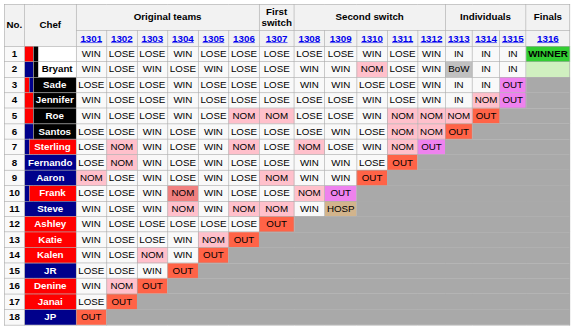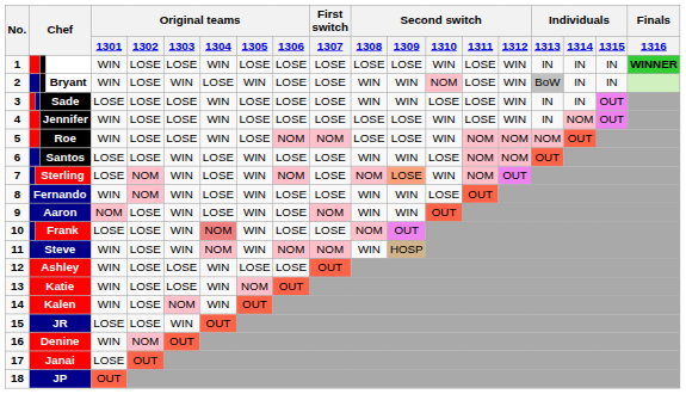 <table class="wikitable plainrowheaders" style="text-align:center">
 <tr>
 <th rowspan="2" scope="col">No.</th>
 <th colspan="5" rowspan="2">Chef</th>
 <th scope="col" colspan="6">Original teams</th>
 <th scope="col">First<br>switch</th>
 <th scope="col" colspan="5">Second switch</th>
 <th scope="col" colspan="3">Individuals</th>
 <th scope="col">Finals</th>
 </tr>
 <tr>
 <th scope="col"><a href='#'>1301</a></th>
 <th scope="col"><a href='#'>1302</a></th>
 <th scope="col"><a href='#'>1303</a></th>
 <th scope="col"><a href='#'>1304</a></th>
 <th scope="col"><a href='#'>1305</a></th>
 <th scope="col"><a href='#'>1306</a></th>
 <th scope="col"><a href='#'>1307</a></th>
 <th scope="col"><a href='#'>1308</a></th>
 <th scope="col"><a href='#'>1309</a></th>
 <th scope="col"><a href='#'>1310</a></th>
 <th scope="col"><a href='#'>1311</a></th>
 <th scope="col"><a href='#'>1312</a></th>
 <th scope="col"><a href='#'>1313</a></th>
 <th scope="col"><a href='#'>1314</a></th>
 <th scope="col"><a href='#'>1315</a></th>
 <th scope="col"><a href='#'>1316</a></th>
 </tr>
 <tr>
 <td scope="row"><strong>1</strong></td>
 <td colspan="3"  style="background:red; color:#fff;"></td>
 <td colspan="1"  style="background:black; color:#fff;"></td>
 <td colspan="1"  style="background:white; color:#000;"><strong></strong></td>
 <td>WIN</td>
 <td>LOSE</td>
 <td>LOSE</td>
 <td>WIN</td>
 <td>LOSE</td>
 <td>LOSE</td>
 <td>LOSE</td>
 <td>LOSE</td>
 <td>LOSE</td>
 <td>WIN</td>
 <td>LOSE</td>
 <td>WIN</td>
 <td>IN</td>
 <td>IN</td>
 <td>IN</td>
 <td style="background:limegreen;"><strong>WINNER</strong></td>
 </tr>
 <tr>
 <td scope="row"><strong>2</strong></td>
 <td colspan="3"  style="background:darkblue; color:#fff;"></td>
 <td colspan="1"  style="background:black; color:#fff;"></td>
 <td colspan="1"  style="background:white; color:#000;"><strong>Bryant</strong></td>
 <td>WIN</td>
 <td>LOSE</td>
 <td>WIN</td>
 <td>LOSE</td>
 <td>WIN</td>
 <td>LOSE</td>
 <td>LOSE</td>
 <td>WIN</td>
 <td>WIN</td>
 <td style="background:pink;">NOM</td>
 <td>LOSE</td>
 <td>WIN</td>
 <td style="background:silver;">BoW</td>
 <td>IN</td>
 <td>IN</td>
 <td style="background:#D0F0C0;"></td>
 </tr>
 <tr>
 <td scope="row"><strong>3</strong></td>
 <td colspan="2"  style="background:red; color:#fff;"></td>
 <td colspan="1"  style="background:darkblue; color:#fff;"></td>
 <td colspan="2" style="background:black; color:#fff;"><strong>Sade</strong></td>
 <td>LOSE</td>
 <td>LOSE</td>
 <td>LOSE</td>
 <td>WIN</td>
 <td>LOSE</td>
 <td>LOSE</td>
 <td>LOSE</td>
 <td>WIN</td>
 <td>WIN</td>
 <td>LOSE</td>
 <td>LOSE</td>
 <td>WIN</td>
 <td>IN</td>
 <td>IN</td>
 <td style="background:violet;">OUT</td>
 <td style="background:darkgrey;"></td>
 </tr>
 <tr>
 <td scope="row"><strong>4</strong></td>
 <td colspan="3"  style="background:red; color:#fff;"></td>
 <td colspan="2" style="background:black; color:#fff;"><strong>Jennifer</strong></td>
 <td>WIN</td>
 <td>LOSE</td>
 <td>LOSE</td>
 <td>WIN</td>
 <td>LOSE</td>
 <td>LOSE</td>
 <td>LOSE</td>
 <td>LOSE</td>
 <td>LOSE</td>
 <td>WIN</td>
 <td>LOSE</td>
 <td>WIN</td>
 <td>IN</td>
 <td style="background:pink;">NOM</td>
 <td style="background:violet;">OUT</td>
 <td style="background:darkgrey;"></td>
 </tr>
 <tr>
 <td scope="row"><strong>5</strong></td>
 <td colspan="3"  style="background:red; color:#fff;"></td>
 <td colspan="2" style="background:black; color:#fff;"><strong>Roe</strong></td>
 <td>WIN</td>
 <td>LOSE</td>
 <td>LOSE</td>
 <td>WIN</td>
 <td>LOSE</td>
 <td style="background:pink;">NOM</td>
 <td style="background:pink;">NOM</td>
 <td>LOSE</td>
 <td>LOSE</td>
 <td>WIN</td>
 <td style="background:pink;">NOM</td>
 <td style="background:pink;">NOM</td>
 <td style="background:pink;">NOM</td>
 <td style="background:tomato;">OUT</td>
 <td colspan="2" style="background:darkgrey;"></td>
 </tr>
 <tr>
 <td scope="row"><strong>6</strong></td>
 <td colspan="3"  style="background:darkblue; color:#fff;"></td>
 <td colspan="2"style="background:black; color:#fff;"><strong>Santos</strong></td>
 <td>LOSE</td>
 <td>LOSE</td>
 <td>WIN</td>
 <td>LOSE</td>
 <td>WIN</td>
 <td>LOSE</td>
 <td>LOSE</td>
-<td>LOSE</td>
+<td>WIN</td>
 <td>WIN</td>
 <td>LOSE</td>
 <td style="background:pink;">NOM</td>
 <td style="background:pink;">NOM</td>
 <td style="background:tomato;">OUT</td>
 <td colspan="3"style="background:darkgrey;"></td>
 </tr>
 <tr>
 <td scope="row"><strong>7</strong></td>
 <td colspan="1"  style="background:darkblue; color:#fff;"></td>
 <td colspan="4" style="background:red; color:#fff;"><strong>Sterling</strong></td>
 <td>LOSE</td>
 <td style="background:pink;">NOM</td>
 <td>WIN</td>
 <td>LOSE</td>
 <td>WIN</td>
 <td style="background:pink;">NOM</td>
 <td>LOSE</td>
 <td style="background:pink;">NOM</td>
-<td>LOSE</td>
+<td style="background: lightsalmon;">LOSE</td>
 <td>WIN</td>
 <td style="background:pink;">NOM</td>
 <td style="background:violet;">OUT</td>
 <td colspan="4"style="background:darkgrey;"></td>
 </tr>
 <tr>
 <td scope="row"><strong>8</strong></td>
 <td colspan="5" style="background:darkblue; color:#fff;"><strong>Fernando</strong></td>
-<td>LOSE</td>
+<td>WIN</td>
 <td style="background:pink;">NOM</td>
 <td>WIN</td>
 <td>LOSE</td>
 <td>WIN</td>
 <td>LOSE</td>
 <td>LOSE</td>
 <td>WIN</td>
 <td>WIN</td>
 <td>LOSE</td>
 <td style="background:tomato;">OUT</td>
 <td colspan="5" style="background:darkgrey;"></td>
 </tr>
 <tr>
 <td scope="row"><strong>9</strong></td>
 <td colspan="5" style="background:darkblue; color:#fff;"><strong>Aaron</strong></td>
 <td style="background:pink;">NOM</td>
 <td>LOSE</td>
 <td>WIN</td>
 <td>LOSE</td>
 <td>WIN</td>
 <td>LOSE</td>
 <td style="background:pink;">NOM</td>
 <td>WIN</td>
 <td>WIN</td>
 <td style="background:tomato;">OUT</td>
 <td colspan="6" style="background:darkgrey;"></td>
 </tr>
 <tr>
 <td scope="row"><strong>10</strong></td>
 <td colspan="2"  style="background:darkblue; color:#fff;"></td>
 <td colspan="3" style="background:red; color:#fff;"><strong>Frank</strong></td>
 <td>LOSE</td>
 <td>LOSE</td>
 <td>WIN</td>
 <td style="background:lightcoral;">NOM</td>
 <td>WIN</td>
 <td>LOSE</td>
 <td>LOSE</td>
 <td style="background:pink;">NOM</td>
 <td style="background:violet;">OUT</td>
 <td colspan="7" style="background:darkgrey;"></td>
 </tr>
 <tr>
 <td scope="row"><strong>11</strong></td>
 <td colspan="5" style="background:darkblue; color:#fff;"><strong>Steve</strong></td>
 <td>WIN</td>
 <td>LOSE</td>
 <td>WIN</td>
 <td style="background:pink;">NOM</td>
 <td>WIN</td>
 <td style="background:pink;">NOM</td>
 <td style="background:pink;">NOM</td>
 <td>WIN</td>
 <td style="background:tan;">HOSP</td>
 <td colspan="7" style="background:darkgrey;"></td>
 </tr>
 <tr>
 <td scope="row"><strong>12</strong></td>
 <td colspan="5"  style="background:red; color:#fff;"><strong>Ashley</strong></td>
 <td>WIN</td>
 <td>LOSE</td>
 <td>LOSE</td>
-<td>LOSE</td>
+<td>WIN</td>
 <td>LOSE</td>
 <td>LOSE</td>
 <td style="background:tomato;">OUT</td>
 <td colspan="9" style="background:darkgrey;"></td>
 </tr>
 <tr>
 <td scope="row"><strong>13</strong></td>
 <td colspan="5"  style="background:red; color:#fff;"><strong>Katie</strong></td>
 <td>WIN</td>
 <td>LOSE</td>
 <td>LOSE</td>
 <td>WIN</td>
 <td style="background:pink;">NOM</td>
 <td style="background:tomato;">OUT</td>
 <td colspan="10" style="background:darkgrey;"></td>
 </tr>
 <tr>
 <td scope="row"><strong>14</strong></td>
 <td colspan="5"  style="background:red; color:#fff;"><strong>Kalen</strong></td>
 <td>WIN</td>
 <td>LOSE</td>
 <td style="background:pink;">NOM</td>
 <td>WIN</td>
 <td style="background:tomato;">OUT</td>
 <td colspan="11" style="background:darkgrey;"></td>
 </tr>
 <tr>
 <td scope="row"><strong>15</strong></td>
 <td colspan="5"  style="background:darkblue; color:#fff;"><strong>JR</strong></td>
 <td>LOSE</td>
 <td>LOSE</td>
 <td>WIN</td>
 <td style="background:tomato;">OUT</td>
 <td colspan="12" style="background:darkgrey;"></td>
 </tr>
 <tr>
 <td scope="row"><strong>16</strong></td>
 <td colspan="5"  style="background:red; color:#fff;"><strong>Denine</strong></td>
 <td>WIN</td>
 <td style="background:pink;">NOM</td>
 <td style="background:tomato;">OUT</td>
 <td colspan="13" style="background:darkgrey;"></td>
 </tr>
 <tr>
 <td scope="row"><strong>17</strong></td>
 <td colspan="5"  style="background:red; color:#fff;"><strong>Janai</strong></td>
 <td>LOSE</td>
 <td style="background:tomato;">OUT</td>
 <td colspan="14" style="background:darkgrey;"></td>
 </tr>
 <tr>
 <td scope="row"><strong>18</strong></td>
 <td colspan="5"  style="background:darkblue; color:#fff;"><strong>JP</strong></td>
 <td style="background:tomato;">OUT</td>
 <td colspan="15" style="background:darkgrey;"></td>
 </tr>
 </table>
